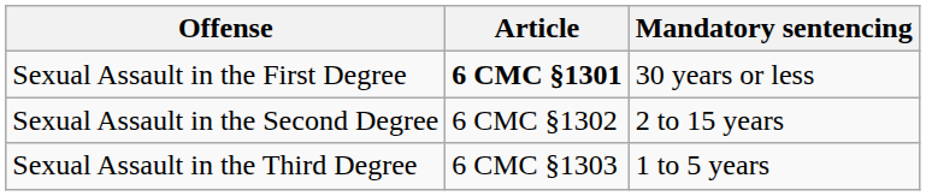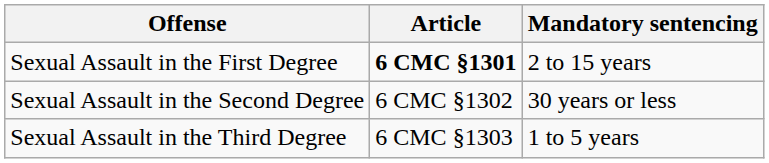 <table class="wikitable">
 <tr>
 <th>Offense</th>
 <th>Article</th>
 <th>Mandatory sentencing</th>
 </tr>
 <tr>
 <td>Sexual Assault in the First Degree</td>
 <td><strong>6 CMC §1301</strong></td>
-<td>30 years or less</td>
+<td>2 to 15 years</td>
 </tr>
 <tr>
 <td>Sexual Assault in the Second Degree</td>
 <td>6 CMC §1302</td>
-<td>2 to 15 years</td>
+<td>30 years or less</td>
 </tr>
 <tr>
 <td>Sexual Assault in the Third Degree</td>
 <td>6 CMC §1303</td>
 <td>1 to 5 years</td>
 </tr>
 </table>
